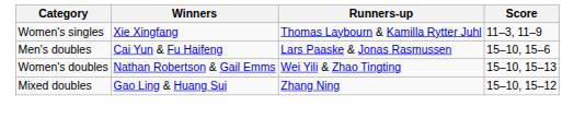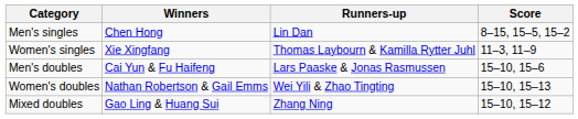 <table class=wikitable style="margin:auto;">
 <tr>
 <th>Category</th>
 <th>Winners</th>
 <th>Runners-up</th>
 <th>Score</th>
+</tr>
+<tr>
+<td>Men's singles</td>
+<td> <a href='#'>Chen Hong</a></td>
+<td> <a href='#'>Lin Dan</a></td>
+<td>8–15, 15–5, 15–2</td>
 </tr>
 <tr>
 <td>Women's singles</td>
 <td> <a href='#'>Xie Xingfang</a></td>
 <td> <a href='#'>Thomas Laybourn</a> & <a href='#'>Kamilla Rytter Juhl</a></td>
 <td>11–3, 11–9</td>
 </tr>
 <tr>
 <td>Men's doubles</td>
 <td> <a href='#'>Cai Yun</a> & <a href='#'>Fu Haifeng</a></td>
 <td> <a href='#'>Lars Paaske</a> & <a href='#'>Jonas Rasmussen</a></td>
 <td>15–10, 15–6</td>
 </tr>
 <tr>
 <td>Women's doubles</td>
 <td> <a href='#'>Nathan Robertson</a> & <a href='#'>Gail Emms</a></td>
 <td> <a href='#'>Wei Yili</a> & <a href='#'>Zhao Tingting</a></td>
 <td>15–10, 15–13</td>
 </tr>
 <tr>
 <td>Mixed doubles</td>
 <td> <a href='#'>Gao Ling</a> & <a href='#'>Huang Sui</a></td>
 <td> <a href='#'>Zhang Ning</a></td>
 <td>15–10, 15–12</td>
 </tr>
 </table>
